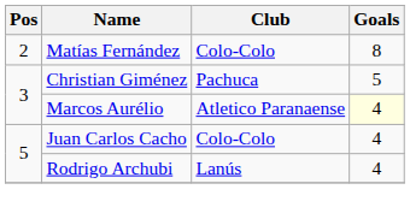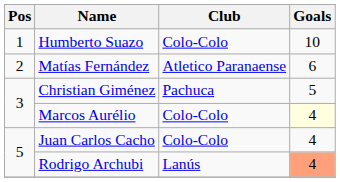 <table class="wikitable" border="1">
 <tr>
 <th width="23">Pos</th>
 <th>Name</th>
 <th>Club</th>
 <th>Goals</th>
 </tr>
 <tr>
+<td align=center>1</td>
+<td> <a href='#'>Humberto Suazo</a></td>
+<td> <a href='#'>Colo-Colo</a></td>
+<td align="center">10</td>
+</tr>
+<tr>
 <td align=center>2</td>
 <td> <a href='#'>Matías Fernández</a></td>
-<td> <a href='#'>Colo-Colo</a></td>
-<td align="center">8</td>
+<td> <a href='#'>Atletico Paranaense</a></td>
+<td align="center">6</td>
 </tr>
 <tr>
 <td align=center rowspan=2>3</td>
 <td> <a href='#'>Christian Giménez</a></td>
 <td> <a href='#'>Pachuca</a></td>
 <td align="center">5</td>
 </tr>
 <tr>
 <td> <a href='#'>Marcos Aurélio</a></td>
-<td> <a href='#'>Atletico Paranaense</a></td>
+<td> <a href='#'>Colo-Colo</a></td>
 <td align="center" style="background: lightyellow;">4</td>
 </tr>
 <tr>
 <td align=center rowspan=2>5</td>
 <td> <a href='#'>Juan Carlos Cacho</a></td>
 <td> <a href='#'>Colo-Colo</a></td>
 <td align="center">4</td>
 </tr>
 <tr>
 <td> <a href='#'>Rodrigo Archubi</a></td>
 <td> <a href='#'>Lanús</a></td>
-<td align="center">4</td>
+<td align="center" style="background: lightsalmon;">4</td>
 </tr>
 <tr>
 </tr>
 </table>
